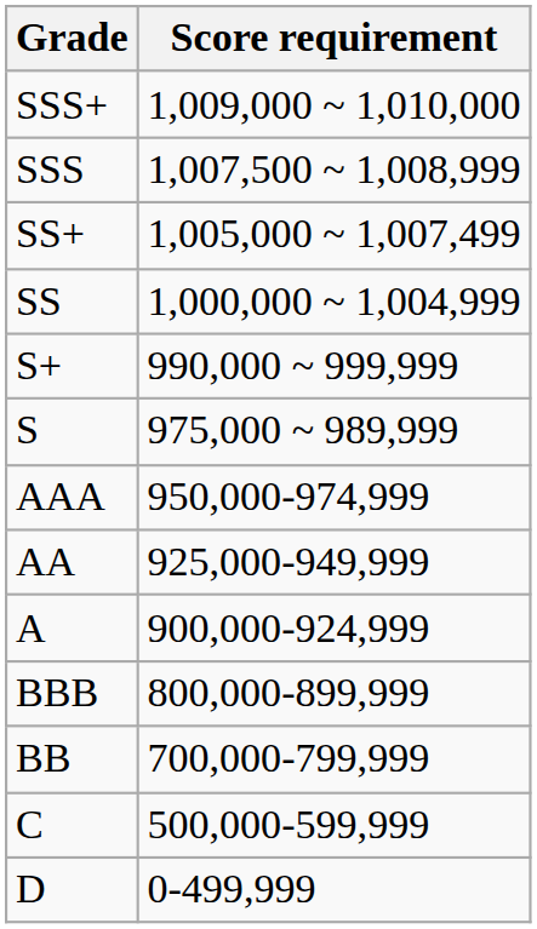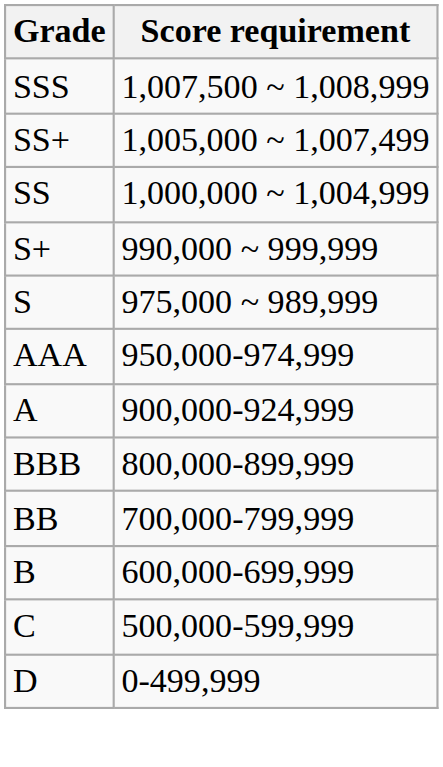 <table class="wikitable">
 <tr>
 <th>Grade</th>
 <th>Score requirement</th>
-</tr>
-<tr>
-<td>SSS+</td>
-<td>1,009,000 ~ 1,010,000</td>
 </tr>
 <tr>
 <td>SSS</td>
 <td>1,007,500 ~ 1,008,999</td>
 </tr>
 <tr>
 <td>SS+</td>
 <td>1,005,000 ~ 1,007,499</td>
 </tr>
 <tr>
 <td>SS</td>
 <td>1,000,000 ~ 1,004,999</td>
 </tr>
 <tr>
 <td>S+</td>
 <td>990,000 ~ 999,999</td>
 </tr>
 <tr>
 <td>S</td>
 <td>975,000 ~ 989,999</td>
 </tr>
 <tr>
 <td>AAA</td>
 <td>950,000-974,999</td>
 </tr>
 <tr>
-<td>AA</td>
-<td>925,000-949,999</td>
-</tr>
-<tr>
 <td>A</td>
 <td>900,000-924,999</td>
 </tr>
 <tr>
 <td>BBB</td>
 <td>800,000-899,999</td>
 </tr>
 <tr>
 <td>BB</td>
 <td>700,000-799,999</td>
 </tr>
 <tr>
+<td>B</td>
+<td>600,000-699,999</td>
+</tr>
+<tr>
 <td>C</td>
 <td>500,000-599,999</td>
 </tr>
 <tr>
 <td>D</td>
 <td>0-499,999</td>
 </tr>
 </table>
